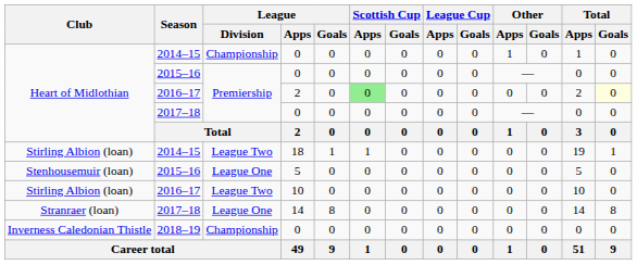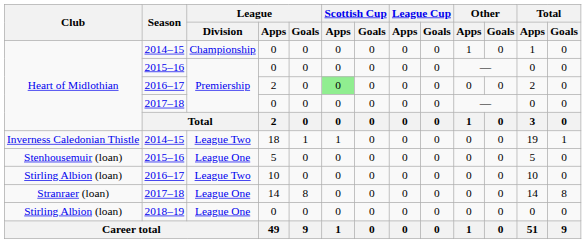 <table class="wikitable" style="text-align:center">
 <tr>
 <th rowspan=2>Club</th>
 <th rowspan=2>Season</th>
 <th colspan=3>League</th>
 <th colspan=2><a href='#'>Scottish Cup</a></th>
 <th colspan=2><a href='#'>League Cup</a></th>
 <th colspan=2>Other</th>
 <th colspan=2>Total</th>
 </tr>
 <tr>
 <th>Division</th>
 <th>Apps</th>
 <th>Goals</th>
 <th>Apps</th>
 <th>Goals</th>
 <th>Apps</th>
 <th>Goals</th>
 <th>Apps</th>
 <th>Goals</th>
 <th>Apps</th>
 <th>Goals</th>
 </tr>
 <tr>
 <td rowspan=5><a href='#'>Heart of Midlothian</a></td>
 <td><a href='#'>2014–15</a></td>
 <td><a href='#'>Championship</a></td>
 <td>0</td>
 <td>0</td>
 <td>0</td>
 <td>0</td>
 <td>0</td>
 <td>0</td>
 <td>1</td>
 <td>0</td>
 <td>1</td>
 <td>0</td>
 </tr>
 <tr>
 <td><a href='#'>2015–16</a></td>
 <td rowspan="3"><a href='#'>Premiership</a></td>
 <td>0</td>
 <td>0</td>
 <td>0</td>
 <td>0</td>
 <td>0</td>
 <td>0</td>
 <td colspan="2">—</td>
 <td>0</td>
 <td>0</td>
 </tr>
 <tr>
 <td><a href='#'>2016–17</a></td>
 <td>2</td>
 <td>0</td>
 <td style="background: lightgreen;">0</td>
 <td>0</td>
 <td>0</td>
 <td>0</td>
 <td>0</td>
 <td>0</td>
 <td>2</td>
-<td style="background: lightyellow;">0</td>
+<td>0</td>
 </tr>
 <tr>
 <td><a href='#'>2017–18</a></td>
 <td>0</td>
 <td>0</td>
 <td>0</td>
 <td>0</td>
 <td>0</td>
 <td>0</td>
 <td colspan="2">—</td>
 <td>0</td>
 <td>0</td>
 </tr>
 <tr>
 <th colspan="2">Total</th>
 <th>2</th>
 <th>0</th>
 <th>0</th>
 <th>0</th>
 <th>0</th>
 <th>0</th>
 <th>1</th>
 <th>0</th>
 <th>3</th>
 <th>0</th>
 </tr>
 <tr>
-<td><a href='#'>Stirling Albion</a> (loan)</td>
+<td><a href='#'>Inverness Caledonian Thistle</a></td>
 <td><a href='#'>2014–15</a></td>
 <td><a href='#'>League Two</a></td>
 <td>18</td>
 <td>1</td>
 <td>1</td>
 <td>0</td>
 <td>0</td>
 <td>0</td>
 <td>0</td>
 <td>0</td>
 <td>19</td>
 <td>1</td>
 </tr>
 <tr>
 <td><a href='#'>Stenhousemuir</a> (loan)</td>
 <td><a href='#'>2015–16</a></td>
 <td><a href='#'>League One</a></td>
 <td>5</td>
 <td>0</td>
 <td>0</td>
 <td>0</td>
 <td>0</td>
 <td>0</td>
 <td>0</td>
 <td>0</td>
 <td>5</td>
 <td>0</td>
 </tr>
 <tr>
 <td><a href='#'>Stirling Albion</a> (loan)</td>
 <td><a href='#'>2016–17</a></td>
 <td><a href='#'>League Two</a></td>
 <td>10</td>
 <td>0</td>
 <td>0</td>
 <td>0</td>
 <td>0</td>
 <td>0</td>
 <td>0</td>
 <td>0</td>
 <td>10</td>
 <td>0</td>
 </tr>
 <tr>
 <td><a href='#'>Stranraer</a> (loan)</td>
 <td><a href='#'>2017–18</a></td>
 <td><a href='#'>League One</a></td>
 <td>14</td>
 <td>8</td>
 <td>0</td>
 <td>0</td>
 <td>0</td>
 <td>0</td>
 <td>0</td>
 <td>0</td>
 <td>14</td>
 <td>8</td>
 </tr>
 <tr>
-<td><a href='#'>Inverness Caledonian Thistle</a></td>
+<td><a href='#'>Stirling Albion</a> (loan)</td>
 <td><a href='#'>2018–19</a></td>
-<td><a href='#'>Championship</a></td>
+<td><a href='#'>League One</a></td>
 <td>0</td>
 <td>0</td>
 <td>0</td>
 <td>0</td>
 <td>0</td>
 <td>0</td>
 <td>0</td>
 <td>0</td>
 <td>0</td>
 <td>0</td>
 </tr>
 <tr>
 <th colspan="3">Career total</th>
 <th>49</th>
 <th>9</th>
 <th>1</th>
 <th>0</th>
 <th>0</th>
 <th>0</th>
 <th>1</th>
 <th>0</th>
 <th>51</th>
 <th>9</th>
 </tr>
 </table>
